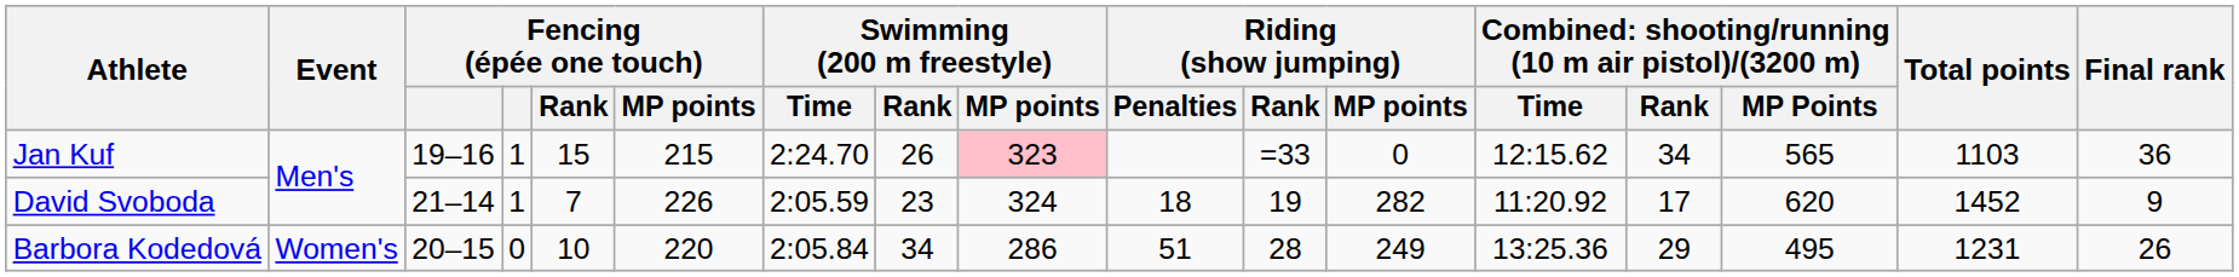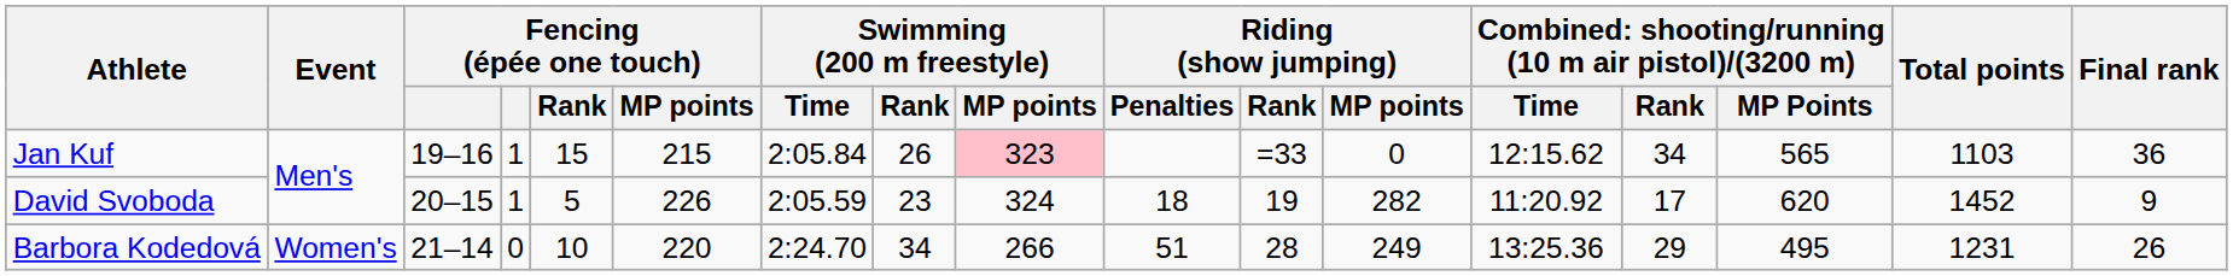 <table class="wikitable" style="font-size:90%">
 <tr>
 <th rowspan="2">Athlete</th>
 <th rowspan="2">Event</th>
 <th colspan=4>Fencing<br><span>(épée one touch)</span></th>
 <th colspan=3>Swimming<br><span>(200 m freestyle)</span></th>
 <th colspan=3>Riding<br><span>(show jumping)</span></th>
 <th colspan=3>Combined: shooting/running<br><span>(10 m air pistol)/(3200 m)</span></th>
 <th rowspan=2>Total points</th>
 <th rowspan=2>Final rank</th>
 </tr>
 <tr style="font-size:95%">
 <th></th>
 <th></th>
 <th>Rank</th>
 <th>MP points</th>
 <th>Time</th>
 <th>Rank</th>
 <th>MP points</th>
 <th>Penalties</th>
 <th>Rank</th>
 <th>MP points</th>
 <th>Time</th>
 <th>Rank</th>
 <th>MP Points</th>
 </tr>
 <tr align=center>
 <td align=left><a href='#'>Jan Kuf</a></td>
 <td align=left rowspan=2><a href='#'>Men's</a></td>
 <td>19–16</td>
 <td>1</td>
 <td>15</td>
 <td>215</td>
-<td>2:24.70</td>
+<td>2:05.84</td>
 <td>26</td>
 <td style="background: pink;">323</td>
 <td></td>
 <td>=33</td>
 <td>0</td>
 <td>12:15.62</td>
 <td>34</td>
 <td>565</td>
 <td>1103</td>
 <td>36</td>
 </tr>
 <tr align=center>
 <td align=left><a href='#'>David Svoboda</a></td>
-<td>21–14</td>
+<td>20–15</td>
 <td>1</td>
-<td>7</td>
+<td>5</td>
 <td>226</td>
 <td>2:05.59</td>
 <td>23</td>
 <td>324</td>
 <td>18</td>
 <td>19</td>
 <td>282</td>
 <td>11:20.92</td>
 <td>17</td>
 <td>620</td>
 <td>1452</td>
 <td>9</td>
 </tr>
 <tr align=center>
 <td align=left><a href='#'>Barbora Kodedová</a></td>
 <td align=left><a href='#'>Women's</a></td>
-<td>20–15</td>
+<td>21–14</td>
 <td>0</td>
 <td>10</td>
 <td>220</td>
-<td>2:05.84</td>
+<td>2:24.70</td>
 <td>34</td>
-<td>286</td>
+<td>266</td>
 <td>51</td>
 <td>28</td>
 <td>249</td>
 <td>13:25.36</td>
 <td>29</td>
 <td>495</td>
 <td>1231</td>
 <td>26</td>
 </tr>
 </table>
